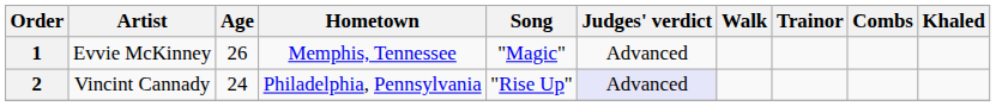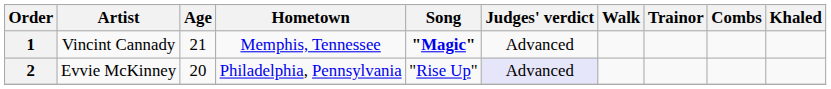 <table class="wikitable plainrowheaders" style="text-align: center;">
 <tr>
 <th>Order</th>
 <th>Artist</th>
 <th>Age</th>
 <th>Hometown</th>
 <th>Song</th>
 <th>Judges' verdict</th>
 <th>Walk</th>
 <th>Trainor</th>
 <th>Combs</th>
 <th>Khaled</th>
 </tr>
 <tr>
 <th>1</th>
-<td>Evvie McKinney</td>
-<td>26</td>
+<td>Vincint Cannady</td>
+<td>21</td>
 <td><a href='#'>Memphis, Tennessee</a></td>
-<td>"<a href='#'>Magic</a>"</td>
+<td><strong>"<a href='#'>Magic</a>"</strong></td>
 <td>Advanced</td>
 <td style="text-align:center;"></td>
 <td style="text-align:center;"></td>
 <td style="text-align:center;"></td>
 <td style="text-align:center;"></td>
 </tr>
 <tr>
 <th>2</th>
-<td>Vincint Cannady</td>
-<td>24</td>
+<td>Evvie McKinney</td>
+<td>20</td>
 <td><a href='#'>Philadelphia</a>, <a href='#'>Pennsylvania</a></td>
 <td>"<a href='#'>Rise Up</a>"</td>
 <td style="background: lavender;">Advanced</td>
 <td style="text-align:center;"></td>
 <td style="text-align:center;"></td>
 <td style="text-align:center;"></td>
 <td style="text-align:center;"></td>
 </tr>
 <tr>
 </tr>
 </table>
